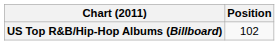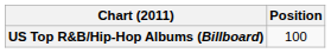 <table class="wikitable plainrowheaders" style="text-align:center">
 <tr>
 <th scope="col">Chart (2011)</th>
 <th scope="col">Position</th>
 </tr>
 <tr>
 <th scope="row">US Top R&B/Hip-Hop Albums (<em>Billboard</em>)</th>
-<td>102</td>
+<td>100</td>
 </tr>
 </table>
